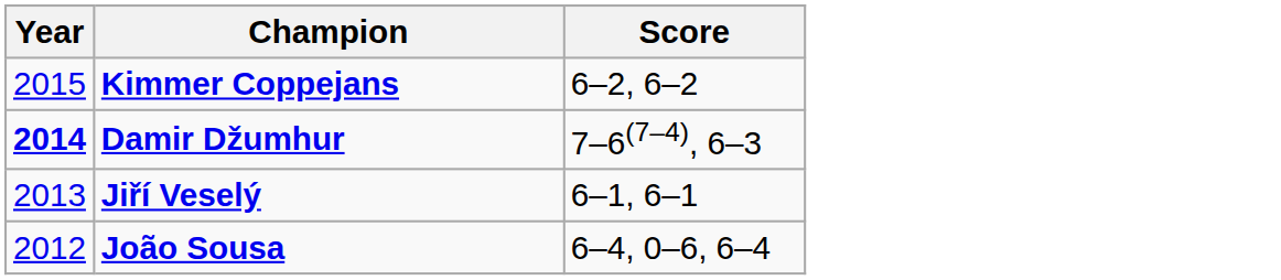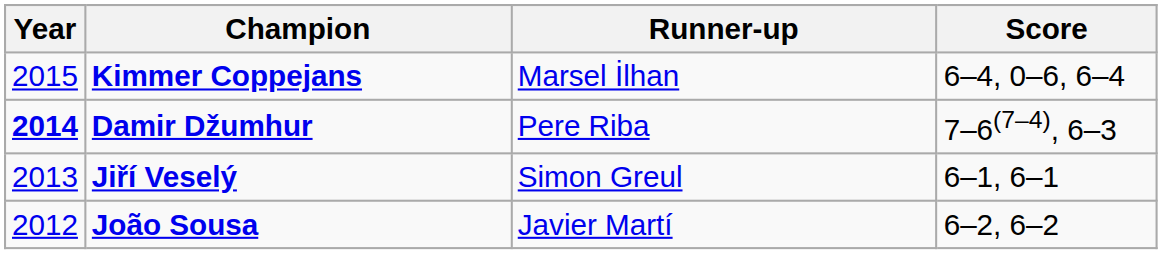 <table class="wikitable" style="font-size:90%">
 <tr>
 <th>Year</th>
 <th width="200">Champion</th>
+<th width="200">Runner-up</th>
 <th width="100">Score</th>
 </tr>
 <tr>
 <td><a href='#'>2015</a></td>
 <td> <strong><a href='#'>Kimmer Coppejans</a></strong></td>
-<td>6–2, 6–2</td>
+<td> <a href='#'>Marsel İlhan</a></td>
+<td>6–4, 0–6, 6–4</td>
 </tr>
 <tr>
 <td><strong><a href='#'>2014</a></strong></td>
 <td> <strong><a href='#'>Damir Džumhur</a></strong></td>
+<td> <a href='#'>Pere Riba</a></td>
 <td>7–6<sup>(7–4)</sup>, 6–3</td>
 </tr>
 <tr>
 <td><a href='#'>2013</a></td>
 <td> <strong><a href='#'>Jiří Veselý</a></strong></td>
+<td> <a href='#'>Simon Greul</a></td>
 <td>6–1, 6–1</td>
 </tr>
 <tr>
 <td><a href='#'>2012</a></td>
 <td> <strong><a href='#'>João Sousa</a></strong></td>
-<td>6–4, 0–6, 6–4</td>
+<td> <a href='#'>Javier Martí</a></td>
+<td>6–2, 6–2</td>
 </tr>
 </table>
